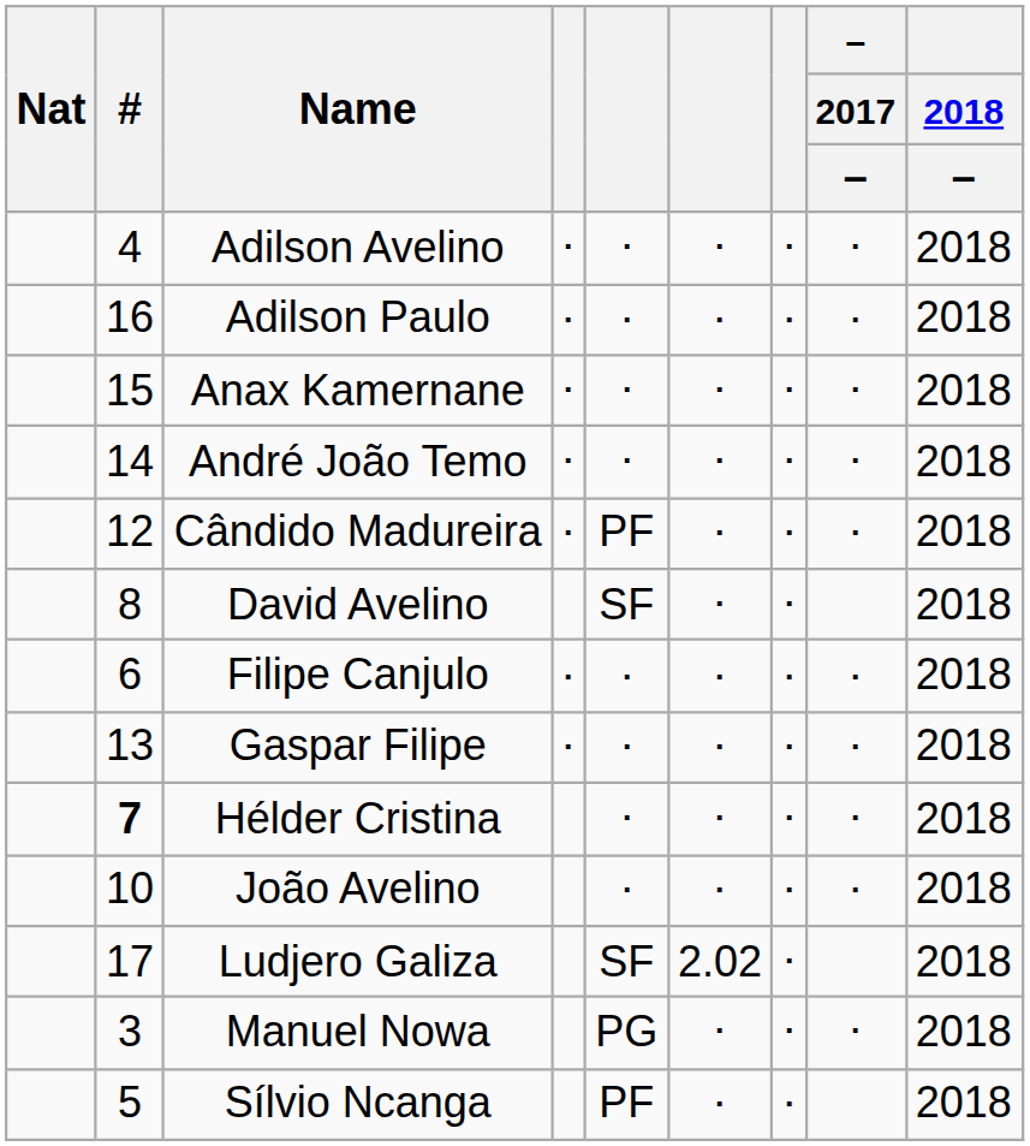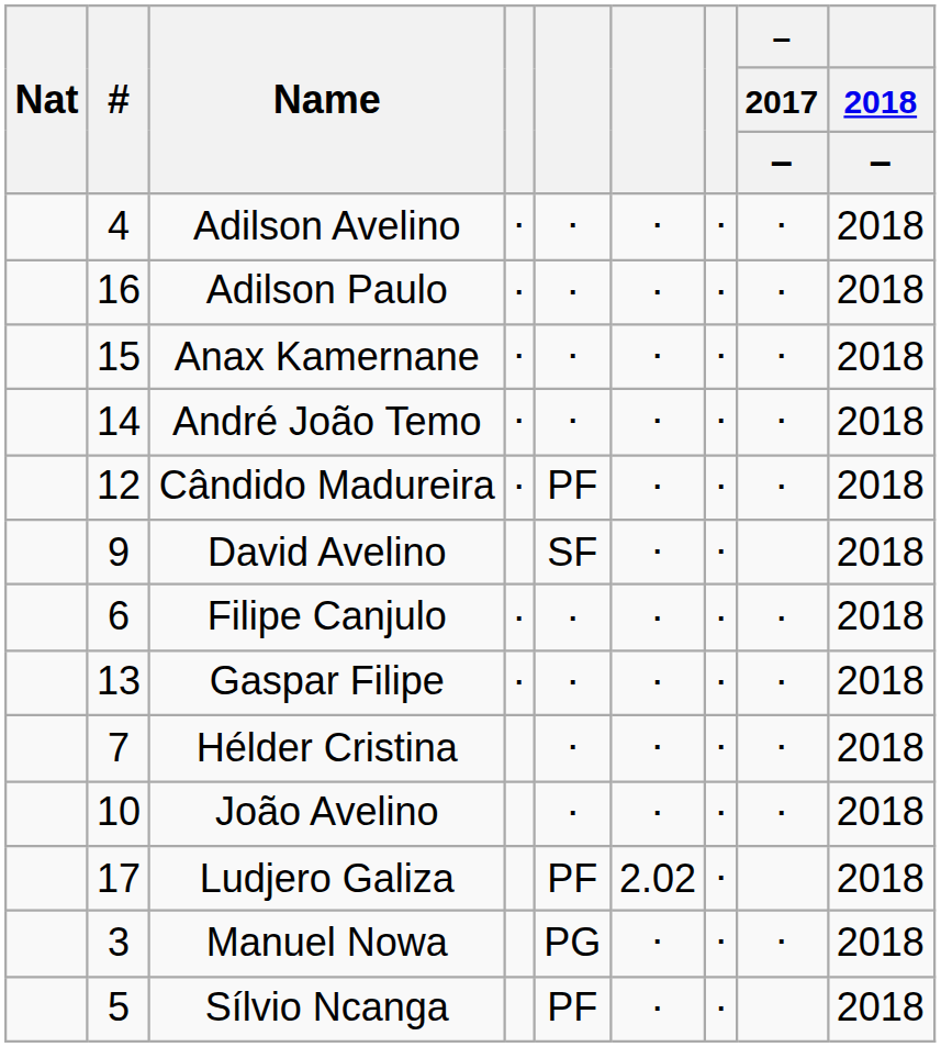 <table class="wikitable plainrowheaders sortable" style="text-align:center">
 <tr>
 <th scope="col" rowspan="3">Nat</th>
 <th scope="col" rowspan="3">#</th>
 <th scope="col" rowspan="3">Name</th>
 <th scope="col" rowspan="3"></th>
 <th scope="col" rowspan="3"></th>
 <th scope="col" rowspan="3"></th>
 <th scope="col" rowspan="3"></th>
 <th colspan="1"><small>–</small></th>
 <th colspan="1"><small></small></th>
 </tr>
 <tr>
 <th colspan="1"><small>2017</small></th>
 <th colspan="1"><small><a href='#'>2018</a></small></th>
 </tr>
 <tr>
 <th scope="col" rowspan="1">–</th>
 <th scope="col" rowspan="1">–</th>
 </tr>
 <tr>
 <td></td>
 <td data-sort-value="04">4</td>
 <td>Adilson Avelino</td>
 <td>⋅</td>
 <td>⋅</td>
 <td>⋅</td>
 <td>⋅</td>
 <td>⋅</td>
 <td>2018</td>
 </tr>
 <tr>
 <td></td>
 <td>16</td>
 <td>Adilson Paulo</td>
 <td>⋅</td>
 <td>⋅</td>
 <td>⋅</td>
 <td>⋅</td>
 <td>⋅</td>
 <td>2018</td>
 </tr>
 <tr>
 <td></td>
 <td>15</td>
 <td>Anax Kamernane</td>
 <td>⋅</td>
 <td>⋅</td>
 <td>⋅</td>
 <td>⋅</td>
 <td>⋅</td>
 <td>2018</td>
 </tr>
 <tr>
 <td></td>
 <td>14</td>
 <td>André João Temo</td>
 <td>⋅</td>
 <td>⋅</td>
 <td>⋅</td>
 <td>⋅</td>
 <td>⋅</td>
 <td>2018</td>
 </tr>
 <tr>
 <td></td>
 <td>12</td>
 <td data-sort-value="Candido">Cândido Madureira</td>
 <td>⋅</td>
 <td data-sort-value="4">PF</td>
 <td>⋅</td>
 <td>⋅</td>
 <td>⋅</td>
 <td>2018</td>
 </tr>
 <tr>
 <td></td>
-<td data-sort-value="09">8</td>
+<td data-sort-value="09">9</td>
 <td>David Avelino</td>
 <td></td>
 <td data-sort-value="3">SF</td>
 <td>⋅</td>
 <td>⋅</td>
 <td data-sort-value="⋅"><a href='#'></a></td>
 <td>2018</td>
 </tr>
 <tr>
 <td></td>
 <td data-sort-value="06">6</td>
 <td>Filipe Canjulo</td>
 <td>⋅</td>
 <td>⋅</td>
 <td>⋅</td>
 <td>⋅</td>
 <td>⋅</td>
 <td>2018</td>
 </tr>
 <tr>
 <td></td>
 <td>13</td>
 <td>Gaspar Filipe</td>
 <td>⋅</td>
 <td>⋅</td>
 <td>⋅</td>
 <td>⋅</td>
 <td>⋅</td>
 <td>2018</td>
 </tr>
 <tr>
 <td></td>
-<td data-sort-value="07"><strong>7</strong></td>
+<td data-sort-value="07">7</td>
 <td data-sort-value="Helder">Hélder Cristina</td>
 <td></td>
 <td>⋅</td>
 <td>⋅</td>
 <td>⋅</td>
 <td>⋅</td>
 <td>2018</td>
 </tr>
 <tr>
 <td></td>
 <td>10</td>
 <td data-sort-value="Joao">João Avelino</td>
 <td></td>
 <td>⋅</td>
 <td>⋅</td>
 <td>⋅</td>
 <td>⋅</td>
 <td>2018</td>
 </tr>
 <tr>
 <td></td>
 <td>17</td>
 <td>Ludjero Galiza</td>
 <td></td>
-<td data-sort-value="3">SF</td>
+<td data-sort-value="4">PF</td>
 <td>2.02</td>
 <td>⋅</td>
 <td data-sort-value="⋅"><a href='#'></a></td>
 <td>2018</td>
 </tr>
 <tr>
 <td></td>
 <td data-sort-value="03">3</td>
 <td>Manuel Nowa</td>
 <td></td>
 <td data-sort-value="1">PG</td>
 <td>⋅</td>
 <td>⋅</td>
 <td>⋅</td>
 <td>2018</td>
 </tr>
 <tr>
 <td></td>
 <td data-sort-value="05">5</td>
 <td data-sort-value="Silvio">Sílvio Ncanga</td>
 <td></td>
 <td data-sort-value="4">PF</td>
 <td>⋅</td>
 <td>⋅</td>
 <td data-sort-value="⋅"><a href='#'></a></td>
 <td>2018</td>
 </tr>
 </table>
